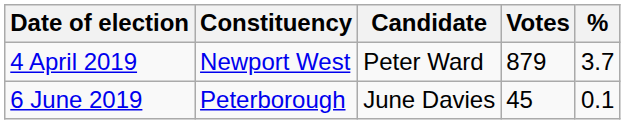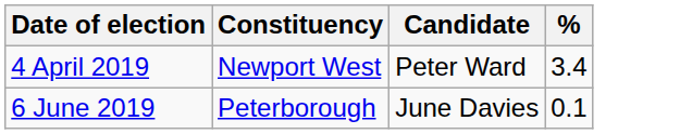 <table class="wikitable">
 <tr>
 <th>Date of election</th>
 <th>Constituency</th>
 <th>Candidate</th>
-<th>Votes</th>
 <th>%</th>
 </tr>
 <tr>
 <td><a href='#'>4 April 2019</a></td>
 <td><a href='#'>Newport West</a></td>
 <td>Peter Ward</td>
-<td>879</td>
-<td>3.7</td>
+<td>3.4</td>
 </tr>
 <tr>
 <td><a href='#'>6 June 2019</a></td>
 <td><a href='#'>Peterborough</a></td>
 <td>June Davies</td>
-<td>45</td>
 <td>0.1</td>
 </tr>
 </table>
